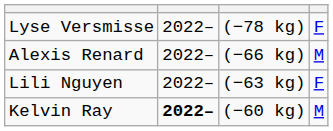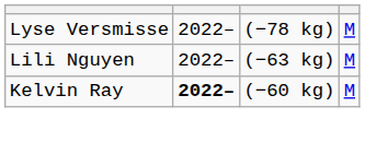 <table class="wikitable plainrowheaders sortable" style="text-align:center">
 <tr>
 <th></th>
 <th></th>
 <th></th>
 <th></th>
 </tr>
 <tr>
 <td align="left"> Lyse Versmisse</td>
 <td>2022–</td>
 <td>(−78 kg)</td>
-<td><a href='#'>F</a></td>
-</tr>
-<tr>
-<td align="left"> Alexis Renard</td>
-<td>2022–</td>
-<td>(−66 kg)</td>
 <td><a href='#'>M</a></td>
 </tr>
 <tr>
 <td align="left"> Lili Nguyen</td>
 <td>2022–</td>
 <td>(−63 kg)</td>
-<td><a href='#'>F</a></td>
+<td><a href='#'>M</a></td>
 </tr>
 <tr>
 <td align="left"> Kelvin Ray</td>
 <td><strong>2022–</strong></td>
 <td>(−60 kg)</td>
 <td><a href='#'>M</a></td>
 </tr>
 </table>
